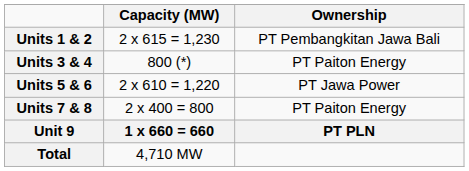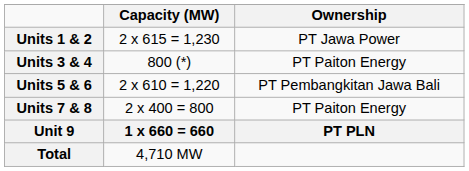 <table class="wikitable" style="text-align:center; width:40%;">
 <tr>
 </tr>
 <tr>
 <td></td>
 <th scope="col">Capacity (MW)</th>
 <th scope="col">Ownership</th>
 </tr>
 <tr>
 <th scope="row">Units 1 & 2</th>
 <td>2 x 615 = 1,230</td>
-<td>PT Pembangkitan Jawa Bali</td>
+<td>PT Jawa Power</td>
 </tr>
 <tr>
 <th scope="row">Units 3 & 4</th>
 <td>800 (*)</td>
 <td>PT Paiton Energy</td>
 </tr>
 <tr>
 <th scope="row">Units 5 & 6</th>
 <td>2 x 610 = 1,220</td>
-<td>PT Jawa Power</td>
+<td>PT Pembangkitan Jawa Bali</td>
 </tr>
 <tr>
 <th scope="row">Units 7 & 8</th>
 <td>2 x 400 = 800</td>
 <td>PT Paiton Energy</td>
 </tr>
 <tr>
 <th>Unit 9</th>
 <th>1 x 660 = 660</th>
 <th>PT PLN</th>
 </tr>
 <tr>
 <th scope="row">Total</th>
 <td>4,710 MW</td>
 <td></td>
 </tr>
 </table>
